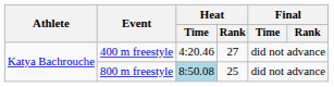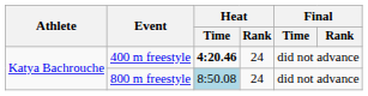 <table class=wikitable style="font-size:90%">
 <tr>
 <th rowspan=2>Athlete</th>
 <th rowspan=2>Event</th>
 <th colspan="2">Heat</th>
 <th colspan="2">Final</th>
 </tr>
 <tr style="font-size:95%">
 <th>Time</th>
 <th>Rank</th>
 <th>Time</th>
 <th>Rank</th>
 </tr>
 <tr align=center>
 <td align=left rowspan=2><a href='#'>Katya Bachrouche</a></td>
 <td align=left><a href='#'>400 m freestyle</a></td>
-<td>4:20.46</td>
-<td>27</td>
+<td><strong>4:20.46</strong></td>
+<td>24</td>
 <td colspan=2>did not advance</td>
 </tr>
 <tr align=center>
 <td align=left><a href='#'>800 m freestyle</a></td>
 <td style="background: lightblue;">8:50.08</td>
-<td>25</td>
+<td>24</td>
 <td colspan=2>did not advance</td>
 </tr>
 </table>
